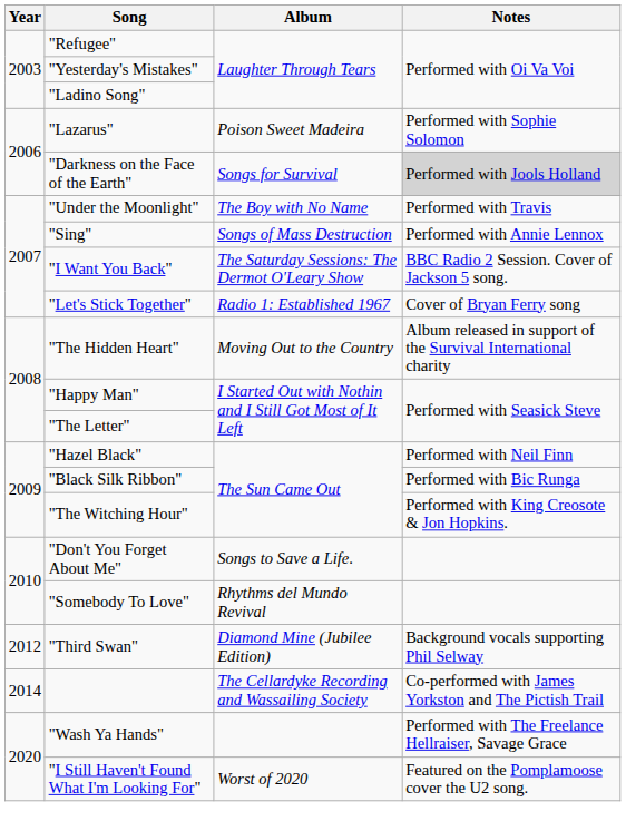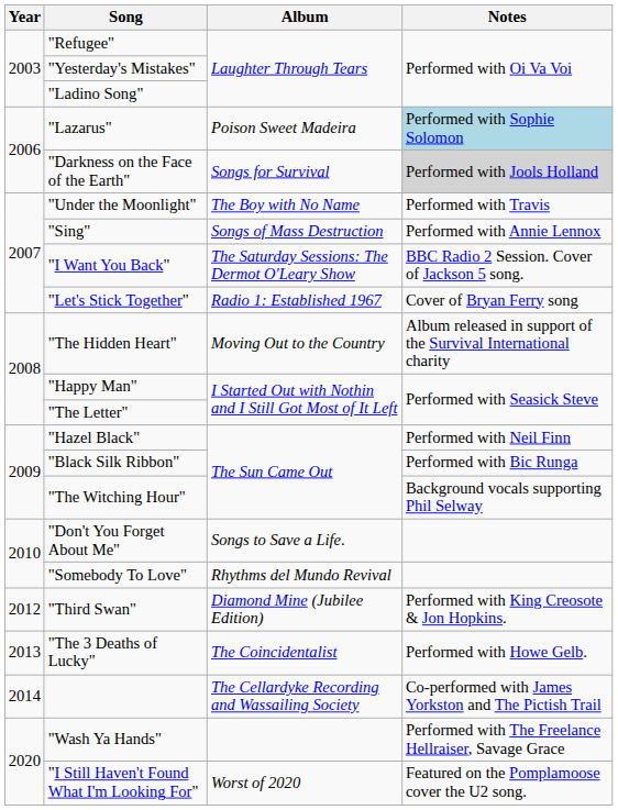 <table class="wikitable">
 <tr>
 <th>Year</th>
 <th style="width:270px;">Song</th>
 <th style="width:320px;">Album</th>
 <th style="width:370px;">Notes</th>
 </tr>
 <tr>
 <td rowspan="3">2003</td>
 <td>"Refugee"</td>
 <td rowspan="3"><em><a href='#'>Laughter Through Tears</a></em></td>
 <td rowspan="3">Performed with <a href='#'>Oi Va Voi</a></td>
 </tr>
 <tr>
 <td>"Yesterday's Mistakes"</td>
 </tr>
 <tr>
 <td>"Ladino Song"</td>
 </tr>
 <tr>
 <td rowspan="2">2006</td>
 <td>"Lazarus"</td>
 <td><em>Poison Sweet Madeira</em></td>
-<td>Performed with <a href='#'>Sophie Solomon</a></td>
+<td style="background: lightblue;">Performed with <a href='#'>Sophie Solomon</a></td>
 </tr>
 <tr>
 <td>"Darkness on the Face of the Earth"</td>
 <td><em><a href='#'>Songs for Survival</a></em></td>
 <td style="background: lightgrey;">Performed with <a href='#'>Jools Holland</a></td>
 </tr>
 <tr>
 <td rowspan="4">2007</td>
 <td>"Under the Moonlight"</td>
 <td><em><a href='#'>The Boy with No Name</a></em></td>
 <td>Performed with <a href='#'>Travis</a></td>
 </tr>
 <tr>
 <td>"Sing"</td>
 <td><em><a href='#'>Songs of Mass Destruction</a></em></td>
 <td>Performed with <a href='#'>Annie Lennox</a></td>
 </tr>
 <tr>
 <td>"<a href='#'>I Want You Back</a>"</td>
 <td><em><a href='#'>The Saturday Sessions: The Dermot O'Leary Show</a></em></td>
 <td><a href='#'>BBC Radio 2</a> Session. Cover of <a href='#'>Jackson 5</a> song.</td>
 </tr>
 <tr>
 <td>"<a href='#'>Let's Stick Together</a>"</td>
 <td><em><a href='#'>Radio 1: Established 1967</a></em></td>
 <td>Cover of <a href='#'>Bryan Ferry</a> song</td>
 </tr>
 <tr>
 <td rowspan="3">2008</td>
 <td>"The Hidden Heart"</td>
 <td><em>Moving Out to the Country</em></td>
 <td>Album released in support of the <a href='#'>Survival International</a> charity</td>
 </tr>
 <tr>
 <td>"Happy Man"</td>
 <td rowspan="2"><em><a href='#'>I Started Out with Nothin and I Still Got Most of It Left</a></em></td>
 <td rowspan="2">Performed with <a href='#'>Seasick Steve</a></td>
 </tr>
 <tr>
 <td>"The Letter"</td>
 </tr>
 <tr>
 <td rowspan="3">2009</td>
 <td>"Hazel Black"</td>
 <td rowspan="3"><em><a href='#'>The Sun Came Out</a></em></td>
 <td>Performed with <a href='#'>Neil Finn</a></td>
 </tr>
 <tr>
 <td>"Black Silk Ribbon"</td>
 <td>Performed with <a href='#'>Bic Runga</a></td>
 </tr>
 <tr>
 <td>"The Witching Hour"</td>
-<td>Performed with <a href='#'>King Creosote</a> & <a href='#'>Jon Hopkins</a>.</td>
+<td>Background vocals supporting <a href='#'>Phil Selway</a></td>
 </tr>
 <tr>
 <td rowspan="2">2010</td>
 <td>"Don't You Forget About Me"</td>
 <td><em>Songs to Save a Life</em>.</td>
 <td></td>
 </tr>
 <tr>
 <td>"Somebody To Love"</td>
 <td><em>Rhythms del Mundo Revival</em></td>
 <td></td>
 </tr>
 <tr>
 <td>2012</td>
 <td>"Third Swan"</td>
 <td><em><a href='#'>Diamond Mine</a> (Jubilee Edition)</em></td>
-<td>Background vocals supporting <a href='#'>Phil Selway</a></td>
+<td>Performed with <a href='#'>King Creosote</a> & <a href='#'>Jon Hopkins</a>.</td>
+</tr>
+<tr>
+<td>2013</td>
+<td>"The 3 Deaths of Lucky"</td>
+<td><em><a href='#'>The Coincidentalist</a></em></td>
+<td>Performed with <a href='#'>Howe Gelb</a>.</td>
 </tr>
 <tr>
 <td>2014</td>
 <td></td>
 <td><em><a href='#'>The Cellardyke Recording and Wassailing Society</a></em></td>
 <td>Co-performed with <a href='#'>James Yorkston</a> and <a href='#'>The Pictish Trail</a></td>
 </tr>
 <tr>
 <td rowspan="2">2020</td>
 <td>"Wash Ya Hands"</td>
 <td></td>
 <td>Performed with <a href='#'>The Freelance Hellraiser</a>, Savage Grace</td>
 </tr>
 <tr>
 <td>"<a href='#'>I Still Haven't Found What I'm Looking For</a>"</td>
 <td><em>Worst of 2020</em></td>
 <td>Featured on the <a href='#'>Pomplamoose</a> cover the U2 song.</td>
 </tr>
 </table>
